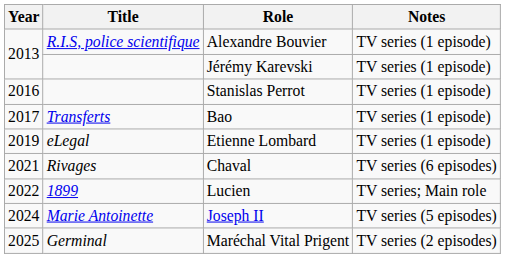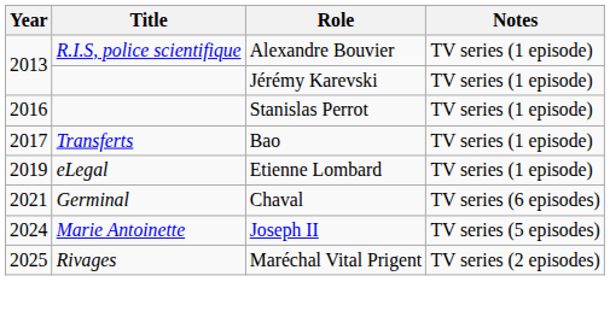 <table class="wikitable sortable">
 <tr>
 <th>Year</th>
 <th>Title</th>
 <th>Role</th>
 <th class="unsortable">Notes</th>
 </tr>
 <tr>
 <td rowspan=2>2013</td>
 <td><em><a href='#'>R.I.S, police scientifique</a></em></td>
 <td>Alexandre Bouvier</td>
 <td>TV series (1 episode)</td>
 </tr>
 <tr>
 <td></td>
 <td>Jérémy Karevski</td>
 <td>TV series (1 episode)</td>
 </tr>
 <tr>
 <td>2016</td>
 <td></td>
 <td>Stanislas Perrot</td>
 <td>TV series (1 episode)</td>
 </tr>
 <tr>
 <td>2017</td>
 <td><em><a href='#'>Transferts</a></em></td>
 <td>Bao</td>
 <td>TV series (1 episode)</td>
 </tr>
 <tr>
 <td>2019</td>
 <td><em>eLegal</em></td>
 <td>Etienne Lombard</td>
 <td>TV series (1 episode)</td>
 </tr>
 <tr>
 <td>2021</td>
-<td><em>Rivages</em></td>
+<td><em>Germinal</em></td>
 <td>Chaval</td>
 <td>TV series (6 episodes)</td>
-</tr>
-<tr>
-<td>2022</td>
-<td><em><a href='#'>1899</a></em></td>
-<td>Lucien</td>
-<td>TV series; Main role</td>
 </tr>
 <tr>
 <td>2024</td>
 <td><em><a href='#'>Marie Antoinette</a></em></td>
 <td><a href='#'>Joseph II</a></td>
 <td>TV series (5 episodes)</td>
 </tr>
 <tr>
 <td>2025</td>
-<td><em>Germinal</em></td>
+<td><em>Rivages</em></td>
 <td>Maréchal Vital Prigent</td>
 <td>TV series (2 episodes)</td>
 </tr>
 </table>
